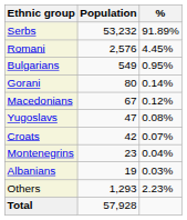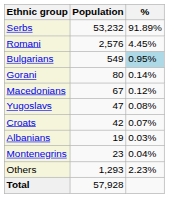 <table class="wikitable">
 <tr>
 <th>Ethnic group</th>
 <th>Population</th>
 <th>%</th>
 </tr>
 <tr>
 <td style="background:#F5F5DC;"><a href='#'>Serbs</a></td>
 <td align="right">53,232</td>
 <td>91.89%</td>
 </tr>
 <tr>
 <td style="background:#F5F5DC;"><a href='#'>Romani</a></td>
 <td align="right">2,576</td>
 <td>4.45%</td>
 </tr>
 <tr>
 <td style="background:#F5F5DC;"><a href='#'>Bulgarians</a></td>
 <td align="right">549</td>
-<td>0.95%</td>
+<td style="background: lightblue;">0.95%</td>
 </tr>
 <tr>
 <td style="background:#F5F5DC;"><a href='#'>Gorani</a></td>
 <td align="right">80</td>
 <td>0.14%</td>
 </tr>
 <tr>
 <td style="background:#F5F5DC;"><a href='#'>Macedonians</a></td>
 <td align="right">67</td>
 <td>0.12%</td>
 </tr>
 <tr>
 <td style="background:#F5F5DC;"><a href='#'>Yugoslavs</a></td>
 <td align="right">47</td>
 <td>0.08%</td>
 </tr>
 <tr>
 <td style="background:#F5F5DC;"><a href='#'>Croats</a></td>
 <td align="right">42</td>
 <td>0.07%</td>
 </tr>
 <tr>
+<td style="background:#F5F5DC;"><a href='#'>Albanians</a></td>
+<td align="right">19</td>
+<td>0.03%</td>
+</tr>
+<tr>
 <td style="background:#F5F5DC;"><a href='#'>Montenegrins</a></td>
 <td align="right">23</td>
 <td>0.04%</td>
-</tr>
-<tr>
-<td style="background:#F5F5DC;"><a href='#'>Albanians</a></td>
-<td align="right">19</td>
-<td>0.03%</td>
 </tr>
 <tr>
 <td style="background:#F5F5DC;">Others</td>
 <td align="right">1,293</td>
 <td>2.23%</td>
 </tr>
 <tr>
 <td style="background:#F0F0F0;"><strong>Total</strong></td>
 <td align="right">57,928</td>
 <td></td>
 </tr>
 </table>
